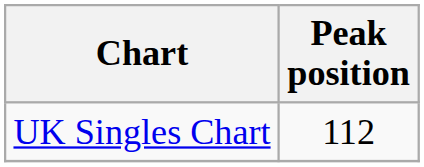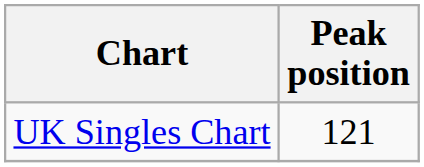 <table class="wikitable">
 <tr>
 <th>Chart</th>
 <th>Peak<br>position</th>
 </tr>
 <tr>
 <td align="left"><a href='#'>UK Singles Chart</a></td>
-<td align="center">112</td>
+<td align="center">121</td>
 </tr>
 <tr>
 </tr>
 </table>
